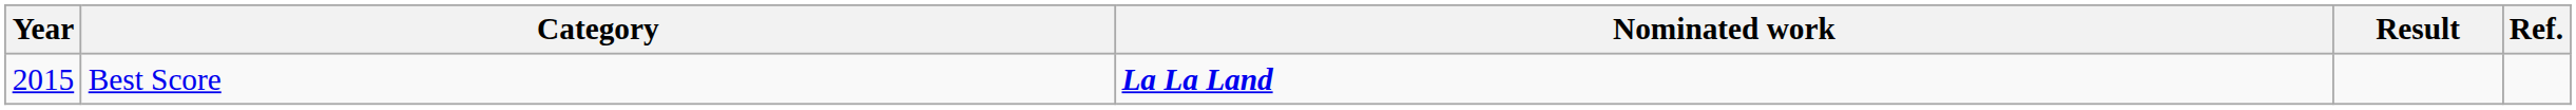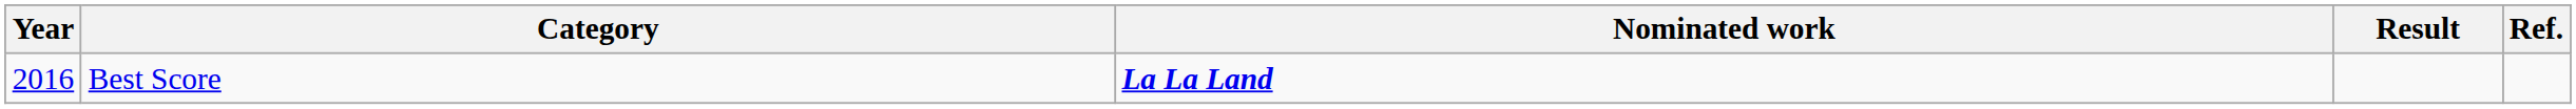 <table class=wikitable>
 <tr>
 <th scope="col" style="width:1em;">Year</th>
 <th scope="col" style="width:33em;">Category</th>
 <th scope="col" style="width:39em;">Nominated work</th>
 <th scope="col" style="width:5em;">Result</th>
 <th scope="col" style="width:1em;">Ref.</th>
 </tr>
 <tr>
-<td><a href='#'>2015</a></td>
+<td><a href='#'>2016</a></td>
 <td><a href='#'>Best Score</a></td>
 <td><strong><em><a href='#'>La La Land</a></em></strong></td>
 <td></td>
 <td style="text-align:center;"></td>
 </tr>
 </table>
